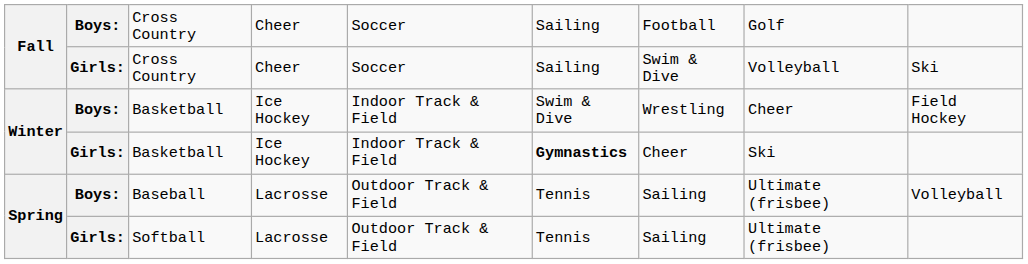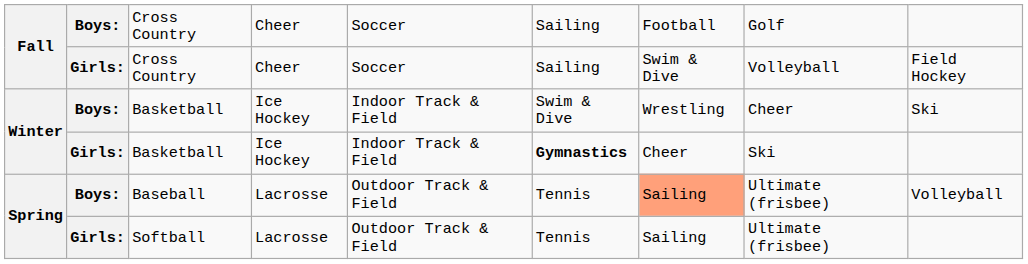 <table class="wikitable">
 <tr>
 <th rowspan=2>Fall</th>
 <th>Boys:</th>
 <td>Cross Country</td>
 <td>Cheer</td>
 <td>Soccer</td>
 <td>Sailing</td>
 <td>Football</td>
 <td>Golf</td>
 </tr>
 <tr>
 <th>Girls:</th>
 <td>Cross Country</td>
 <td>Cheer</td>
 <td>Soccer</td>
 <td>Sailing</td>
 <td>Swim & Dive</td>
 <td>Volleyball</td>
-<td>Ski</td>
+<td>Field Hockey</td>
 </tr>
 <tr>
 <th rowspan=2>Winter</th>
 <th>Boys:</th>
 <td>Basketball</td>
 <td>Ice Hockey</td>
 <td>Indoor Track & Field</td>
 <td>Swim & Dive</td>
 <td>Wrestling</td>
 <td>Cheer</td>
-<td>Field Hockey</td>
+<td>Ski</td>
 </tr>
 <tr>
 <th>Girls:</th>
 <td>Basketball</td>
 <td>Ice Hockey</td>
 <td>Indoor Track & Field</td>
 <td><strong>Gymnastics</strong></td>
 <td>Cheer</td>
 <td>Ski</td>
 </tr>
 <tr>
 <th rowspan=2>Spring</th>
 <th>Boys:</th>
 <td>Baseball</td>
 <td>Lacrosse</td>
 <td>Outdoor Track & Field</td>
 <td>Tennis</td>
-<td>Sailing</td>
+<td style="background: lightsalmon;">Sailing</td>
 <td>Ultimate (frisbee)</td>
 <td>Volleyball</td>
 </tr>
 <tr>
 <th>Girls:</th>
 <td>Softball</td>
 <td>Lacrosse</td>
 <td>Outdoor Track & Field</td>
 <td>Tennis</td>
 <td>Sailing</td>
 <td>Ultimate (frisbee)</td>
 </tr>
 </table>
